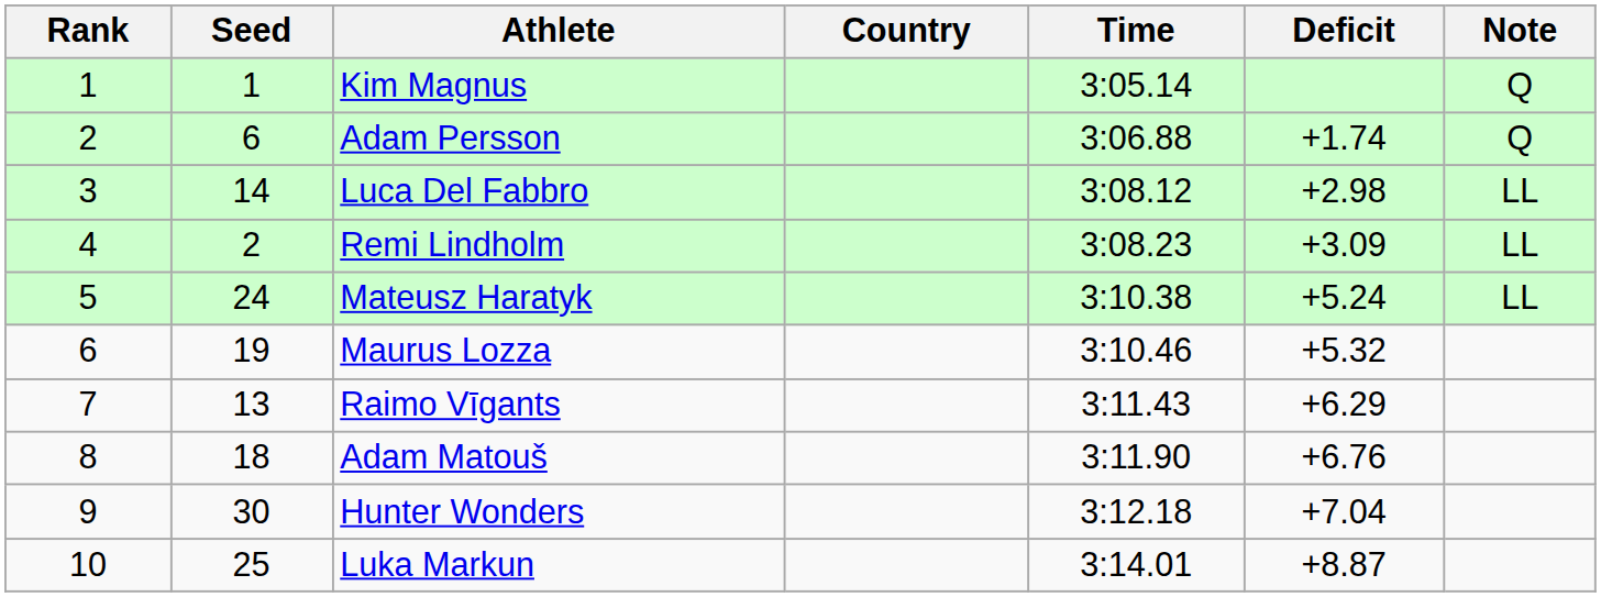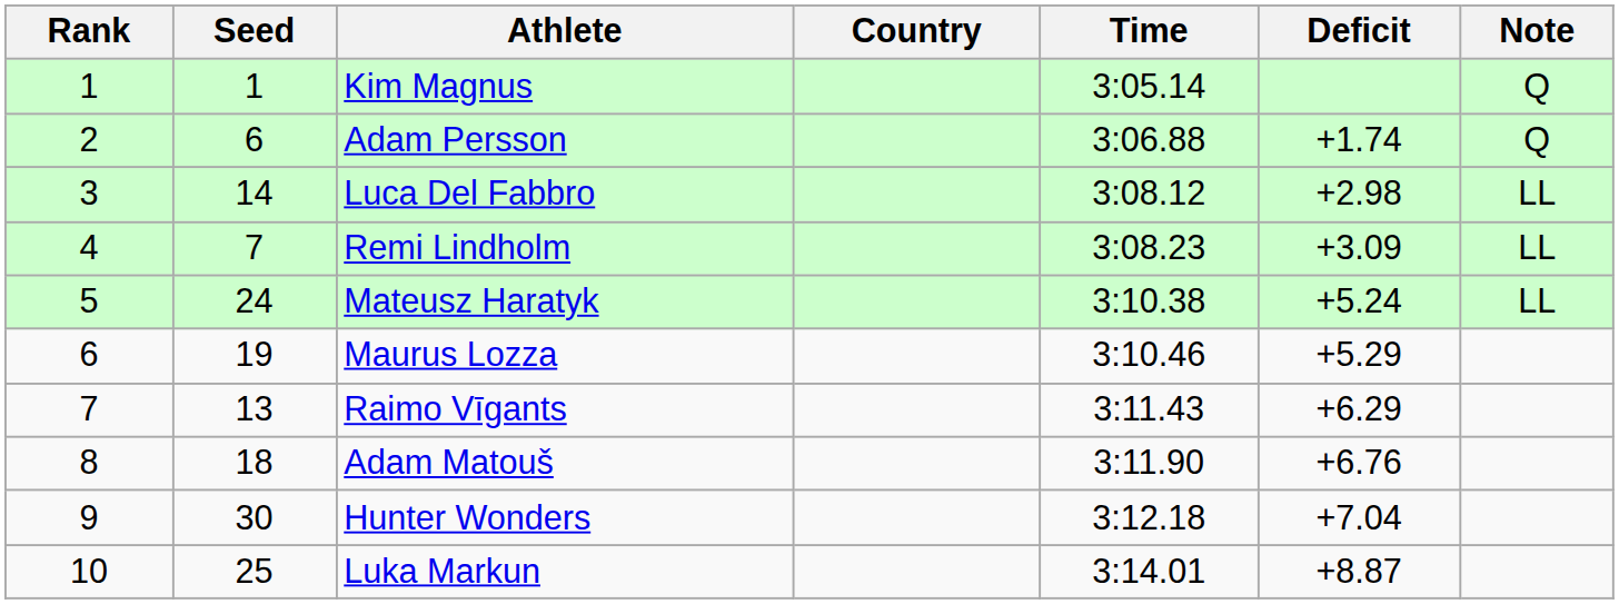 <table class="wikitable sortable" style="text-align:center" width=60%>
 <tr>
 <th>Rank</th>
 <th>Seed</th>
 <th>Athlete</th>
 <th>Country</th>
 <th>Time</th>
 <th data-sort-type=number>Deficit</th>
 <th>Note</th>
 </tr>
 <tr bgcolor=ccffcc>
 <td>1</td>
 <td>1</td>
 <td align=left><a href='#'>Kim Magnus</a></td>
 <td align=left></td>
 <td>3:05.14</td>
 <td></td>
 <td>Q</td>
 </tr>
 <tr bgcolor=ccffcc>
 <td>2</td>
 <td>6</td>
 <td align=left><a href='#'>Adam Persson</a></td>
 <td align=left></td>
 <td>3:06.88</td>
 <td>+1.74</td>
 <td>Q</td>
 </tr>
 <tr bgcolor=ccffcc>
 <td>3</td>
 <td>14</td>
 <td align=left><a href='#'>Luca Del Fabbro</a></td>
 <td align=left></td>
 <td>3:08.12</td>
 <td>+2.98</td>
 <td>LL</td>
 </tr>
 <tr bgcolor=ccffcc>
 <td>4</td>
-<td>2</td>
+<td>7</td>
 <td align=left><a href='#'>Remi Lindholm</a></td>
 <td align=left></td>
 <td>3:08.23</td>
 <td>+3.09</td>
 <td>LL</td>
 </tr>
 <tr bgcolor=ccffcc>
 <td>5</td>
 <td>24</td>
 <td align=left><a href='#'>Mateusz Haratyk</a></td>
 <td align=left></td>
 <td>3:10.38</td>
 <td>+5.24</td>
 <td>LL</td>
 </tr>
 <tr>
 <td>6</td>
 <td>19</td>
 <td align=left><a href='#'>Maurus Lozza</a></td>
 <td align=left></td>
 <td>3:10.46</td>
-<td>+5.32</td>
+<td>+5.29</td>
 <td></td>
 </tr>
 <tr>
 <td>7</td>
 <td>13</td>
 <td align=left><a href='#'>Raimo Vīgants</a></td>
 <td align=left></td>
 <td>3:11.43</td>
 <td>+6.29</td>
 <td></td>
 </tr>
 <tr>
 <td>8</td>
 <td>18</td>
 <td align=left><a href='#'>Adam Matouš</a></td>
 <td align=left></td>
 <td>3:11.90</td>
 <td>+6.76</td>
 <td></td>
 </tr>
 <tr>
 <td>9</td>
 <td>30</td>
 <td align=left><a href='#'>Hunter Wonders</a></td>
 <td align=left></td>
 <td>3:12.18</td>
 <td>+7.04</td>
 <td></td>
 </tr>
 <tr>
 <td>10</td>
 <td>25</td>
 <td align=left><a href='#'>Luka Markun</a></td>
 <td align=left></td>
 <td>3:14.01</td>
 <td>+8.87</td>
 <td></td>
 </tr>
 </table>
